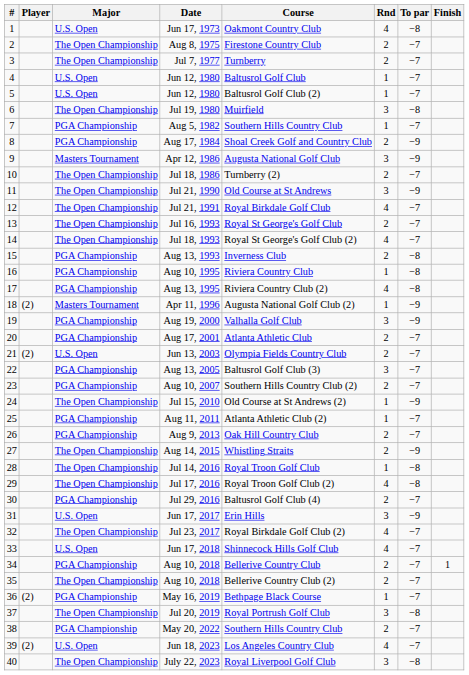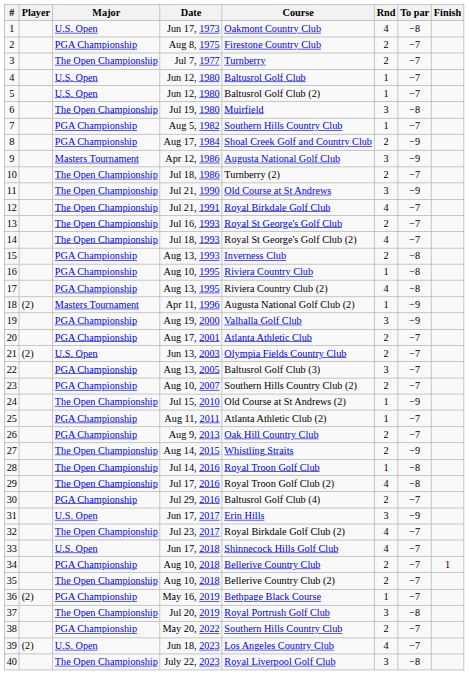 <table class="wikitable sortable" style="text-align:center">
 <tr>
 <th>#</th>
 <th>Player</th>
 <th>Major</th>
 <th>Date</th>
 <th>Course</th>
 <th>Rnd</th>
 <th>To par</th>
 <th>Finish</th>
 </tr>
 <tr>
 <td>1</td>
 <td align=left> </td>
 <td align=left><a href='#'>U.S. Open</a></td>
 <td align=right>Jun 17, <a href='#'>1973</a></td>
 <td align=left><a href='#'>Oakmont Country Club</a></td>
 <td>4</td>
 <td>−8</td>
 <td></td>
 </tr>
 <tr>
 <td>2</td>
 <td align=left> </td>
-<td align=left><a href='#'>The Open Championship</a></td>
+<td align=left><a href='#'>PGA Championship</a></td>
 <td align=right>Aug 8, <a href='#'>1975</a></td>
 <td align=left><a href='#'>Firestone Country Club</a></td>
 <td>2</td>
 <td>−7</td>
 <td></td>
 </tr>
 <tr>
 <td>3</td>
 <td align=left> </td>
 <td align=left><a href='#'>The Open Championship</a></td>
 <td align=right>Jul 7, <a href='#'>1977</a></td>
 <td align=left><a href='#'>Turnberry</a></td>
 <td>2</td>
 <td>−7</td>
 <td></td>
 </tr>
 <tr>
 <td>4</td>
 <td align=left> </td>
 <td align=left><a href='#'>U.S. Open</a></td>
 <td align=right>Jun 12, <a href='#'>1980</a></td>
 <td align=left><a href='#'>Baltusrol Golf Club</a></td>
 <td>1</td>
 <td>−7</td>
 <td></td>
 </tr>
 <tr>
 <td>5</td>
 <td align=left> </td>
 <td align=left><a href='#'>U.S. Open</a></td>
 <td align=right>Jun 12, <a href='#'>1980</a></td>
 <td align=left>Baltusrol Golf Club (2)</td>
 <td>1</td>
 <td>−7</td>
 <td></td>
 </tr>
 <tr>
 <td>6</td>
 <td align=left> </td>
 <td align=left><a href='#'>The Open Championship</a></td>
 <td align=right>Jul 19, <a href='#'>1980</a></td>
 <td align=left><a href='#'>Muirfield</a></td>
 <td>3</td>
 <td>−8</td>
 <td></td>
 </tr>
 <tr>
 <td>7</td>
 <td align=left> </td>
 <td align=left><a href='#'>PGA Championship</a></td>
 <td align=right>Aug 5, <a href='#'>1982</a></td>
 <td align=left><a href='#'>Southern Hills Country Club</a></td>
 <td>1</td>
 <td>−7</td>
 <td></td>
 </tr>
 <tr>
 <td>8</td>
 <td align=left> </td>
 <td align=left><a href='#'>PGA Championship</a></td>
 <td align=right>Aug 17, <a href='#'>1984</a></td>
 <td align=left><a href='#'>Shoal Creek Golf and Country Club</a></td>
 <td>2</td>
 <td>−9</td>
 <td></td>
 </tr>
 <tr>
 <td>9</td>
 <td align=left> </td>
 <td align=left><a href='#'>Masters Tournament</a></td>
 <td align=right>Apr 12, <a href='#'>1986</a></td>
 <td align=left><a href='#'>Augusta National Golf Club</a></td>
 <td>3</td>
 <td>−9</td>
 <td></td>
 </tr>
 <tr>
 <td>10</td>
 <td align=left> </td>
 <td align=left><a href='#'>The Open Championship</a></td>
 <td align=right>Jul 18, <a href='#'>1986</a></td>
 <td align=left>Turnberry (2)</td>
 <td>2</td>
 <td>−7</td>
 <td></td>
 </tr>
 <tr>
 <td>11</td>
 <td align=left> </td>
 <td align=left><a href='#'>The Open Championship</a></td>
 <td align=right>Jul 21, <a href='#'>1990</a></td>
 <td align=left><a href='#'>Old Course at St Andrews</a></td>
 <td>3</td>
 <td>−9</td>
 <td></td>
 </tr>
 <tr>
 <td>12</td>
 <td align=left> </td>
 <td align=left><a href='#'>The Open Championship</a></td>
 <td align=right>Jul 21, <a href='#'>1991</a></td>
 <td align=left><a href='#'>Royal Birkdale Golf Club</a></td>
 <td>4</td>
 <td>−7</td>
 <td></td>
 </tr>
 <tr>
 <td>13</td>
 <td align=left> </td>
 <td align=left><a href='#'>The Open Championship</a></td>
 <td align=right>Jul 16, <a href='#'>1993</a></td>
 <td align=left><a href='#'>Royal St George's Golf Club</a></td>
 <td>2</td>
 <td>−7</td>
 <td></td>
 </tr>
 <tr>
 <td>14</td>
 <td align=left> </td>
 <td align=left><a href='#'>The Open Championship</a></td>
 <td align=right>Jul 18, <a href='#'>1993</a></td>
 <td align=left>Royal St George's Golf Club (2)</td>
 <td>4</td>
 <td>−7</td>
 <td></td>
 </tr>
 <tr>
 <td>15</td>
 <td align=left> </td>
 <td align=left><a href='#'>PGA Championship</a></td>
 <td align=right>Aug 13, <a href='#'>1993</a></td>
 <td align=left><a href='#'>Inverness Club</a></td>
 <td>2</td>
 <td>−8</td>
 <td></td>
 </tr>
 <tr>
 <td>16</td>
 <td align=left> </td>
 <td align=left><a href='#'>PGA Championship</a></td>
 <td align=right>Aug 10, <a href='#'>1995</a></td>
 <td align=left><a href='#'>Riviera Country Club</a></td>
 <td>1</td>
 <td>−8</td>
 <td></td>
 </tr>
 <tr>
 <td>17</td>
 <td align=left> </td>
 <td align=left><a href='#'>PGA Championship</a></td>
 <td align=right>Aug 13, <a href='#'>1995</a></td>
 <td align=left>Riviera Country Club (2)</td>
 <td>4</td>
 <td>−8</td>
 <td></td>
 </tr>
 <tr>
 <td>18</td>
 <td align=left>  (2)</td>
 <td align=left><a href='#'>Masters Tournament</a></td>
 <td align=right>Apr 11, <a href='#'>1996</a></td>
 <td align=left>Augusta National Golf Club (2)</td>
 <td>1</td>
 <td>−9</td>
 <td></td>
 </tr>
 <tr>
 <td>19</td>
 <td align=left> </td>
 <td align=left><a href='#'>PGA Championship</a></td>
 <td align=right>Aug 19, <a href='#'>2000</a></td>
 <td align=left><a href='#'>Valhalla Golf Club</a></td>
 <td>3</td>
 <td>−9</td>
 <td></td>
 </tr>
 <tr>
 <td>20</td>
 <td align=left> </td>
 <td align=left><a href='#'>PGA Championship</a></td>
 <td align=right>Aug 17, <a href='#'>2001</a></td>
 <td align=left><a href='#'>Atlanta Athletic Club</a></td>
 <td>2</td>
 <td>−7</td>
 <td></td>
 </tr>
 <tr>
 <td>21</td>
 <td align=left>  (2)</td>
 <td align=left><a href='#'>U.S. Open</a></td>
 <td align=right>Jun 13, <a href='#'>2003</a></td>
 <td align=left><a href='#'>Olympia Fields Country Club</a></td>
 <td>2</td>
 <td>−7</td>
 <td></td>
 </tr>
 <tr>
 <td>22</td>
 <td align=left> </td>
 <td align=left><a href='#'>PGA Championship</a></td>
 <td align=right>Aug 13, <a href='#'>2005</a></td>
 <td align=left>Baltusrol Golf Club (3)</td>
 <td>3</td>
 <td>−7</td>
 <td></td>
 </tr>
 <tr>
 <td>23</td>
 <td align=left> </td>
 <td align=left><a href='#'>PGA Championship</a></td>
 <td align=right>Aug 10, <a href='#'>2007</a></td>
 <td align=left>Southern Hills Country Club (2)</td>
 <td>2</td>
 <td>−7</td>
 <td></td>
 </tr>
 <tr>
 <td>24</td>
 <td align=left> </td>
 <td align=left><a href='#'>The Open Championship</a></td>
 <td align=right>Jul 15, <a href='#'>2010</a></td>
 <td align=left>Old Course at St Andrews (2)</td>
 <td>1</td>
 <td>−9</td>
 <td></td>
 </tr>
 <tr>
 <td>25</td>
 <td align=left> </td>
 <td align=left><a href='#'>PGA Championship</a></td>
 <td align=right>Aug 11, <a href='#'>2011</a></td>
 <td align=left>Atlanta Athletic Club (2)</td>
 <td>1</td>
 <td>−7</td>
 <td></td>
 </tr>
 <tr>
 <td>26</td>
 <td align=left> </td>
 <td align=left><a href='#'>PGA Championship</a></td>
 <td align=right>Aug 9, <a href='#'>2013</a></td>
 <td align=left><a href='#'>Oak Hill Country Club</a></td>
 <td>2</td>
 <td>−7</td>
 <td></td>
 </tr>
 <tr>
 <td>27</td>
 <td align=left> </td>
 <td align=left><a href='#'>The Open Championship</a></td>
 <td align=right>Aug 14, <a href='#'>2015</a></td>
 <td align=left><a href='#'>Whistling Straits</a></td>
 <td>2</td>
 <td>−9</td>
 <td></td>
 </tr>
 <tr>
 <td>28</td>
 <td align=left> </td>
 <td align=left><a href='#'>The Open Championship</a></td>
 <td align=right>Jul 14, <a href='#'>2016</a></td>
 <td align=left><a href='#'>Royal Troon Golf Club</a></td>
 <td>1</td>
 <td>−8</td>
 <td></td>
 </tr>
 <tr>
 <td>29</td>
 <td align=left> </td>
 <td align=left><a href='#'>The Open Championship</a></td>
 <td align=right>Jul 17, <a href='#'>2016</a></td>
 <td align=left>Royal Troon Golf Club (2)</td>
 <td>4</td>
 <td>−8</td>
 <td></td>
 </tr>
 <tr>
 <td>30</td>
 <td align=left> </td>
 <td align=left><a href='#'>PGA Championship</a></td>
 <td align=right>Jul 29, <a href='#'>2016</a></td>
 <td align=left>Baltusrol Golf Club (4)</td>
 <td>2</td>
 <td>−7</td>
 <td></td>
 </tr>
 <tr>
 <td>31</td>
 <td align=left> </td>
 <td align=left><a href='#'>U.S. Open</a></td>
 <td align=right>Jun 17, <a href='#'>2017</a></td>
 <td align=left><a href='#'>Erin Hills</a></td>
 <td>3</td>
 <td>−9</td>
 <td></td>
 </tr>
 <tr>
 <td>32</td>
 <td align=left> </td>
 <td align=left><a href='#'>The Open Championship</a></td>
 <td align=right>Jul 23, <a href='#'>2017</a></td>
 <td align=left>Royal Birkdale Golf Club (2)</td>
 <td>4</td>
 <td>−7</td>
 <td></td>
 </tr>
 <tr>
 <td>33</td>
 <td align=left> </td>
 <td align=left><a href='#'>U.S. Open</a></td>
 <td align=right>Jun 17, <a href='#'>2018</a></td>
 <td align=left><a href='#'>Shinnecock Hills Golf Club</a></td>
 <td>4</td>
 <td>−7</td>
 <td></td>
 </tr>
 <tr>
 <td>34</td>
 <td align=left> </td>
 <td align=left><a href='#'>PGA Championship</a></td>
 <td align=right>Aug 10, <a href='#'>2018</a></td>
 <td align=left><a href='#'>Bellerive Country Club</a></td>
 <td>2</td>
 <td>−7</td>
 <td>1</td>
 </tr>
 <tr>
 <td>35</td>
 <td align=left> </td>
 <td align=left><a href='#'>The Open Championship</a></td>
 <td align=right>Aug 10, <a href='#'>2018</a></td>
 <td align=left>Bellerive Country Club (2)</td>
 <td>2</td>
 <td>−7</td>
 <td></td>
 </tr>
 <tr>
 <td>36</td>
 <td align=left>  (2)</td>
 <td align=left><a href='#'>PGA Championship</a></td>
 <td align=right>May 16, <a href='#'>2019</a></td>
 <td align=left><a href='#'>Bethpage Black Course</a></td>
 <td>1</td>
 <td>−7</td>
 <td></td>
 </tr>
 <tr>
 <td>37</td>
 <td align=left> </td>
 <td align=left><a href='#'>The Open Championship</a></td>
 <td align=right>Jul 20, <a href='#'>2019</a></td>
 <td align=left><a href='#'>Royal Portrush Golf Club</a></td>
 <td>3</td>
 <td>−8</td>
 <td></td>
 </tr>
 <tr>
 <td>38</td>
 <td align=left> </td>
 <td align=left><a href='#'>PGA Championship</a></td>
 <td align=right>May 20, <a href='#'>2022</a></td>
 <td align=left><a href='#'>Southern Hills Country Club</a></td>
 <td>2</td>
 <td>−7</td>
 <td></td>
 </tr>
 <tr>
 <td>39</td>
 <td align=left>  (2)</td>
 <td align=left><a href='#'>U.S. Open</a></td>
 <td align=right>Jun 18, <a href='#'>2023</a></td>
 <td align=left><a href='#'>Los Angeles Country Club</a></td>
 <td>4</td>
 <td>−7</td>
 <td></td>
 </tr>
 <tr>
 <td>40</td>
 <td align=left> </td>
 <td align=left><a href='#'>The Open Championship</a></td>
 <td align=right>July 22, <a href='#'>2023</a></td>
 <td align=left><a href='#'>Royal Liverpool Golf Club</a></td>
 <td>3</td>
 <td>−8</td>
 <td></td>
 </tr>
 </table>
